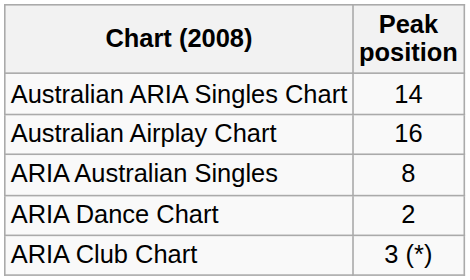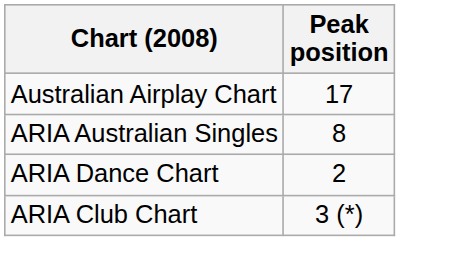 <table class="wikitable sortable">
 <tr>
 <th align="left">Chart (2008)</th>
 <th align="center">Peak<br>position</th>
 </tr>
 <tr>
-<td align="left">Australian ARIA Singles Chart</td>
-<td align="center">14</td>
-</tr>
-<tr>
 <td align="left">Australian Airplay Chart</td>
-<td align="center">16</td>
+<td align="center">17</td>
 </tr>
 <tr>
 <td align="left">ARIA Australian Singles</td>
 <td align="center">8</td>
 </tr>
 <tr>
 <td align="left">ARIA Dance Chart</td>
 <td align="center">2</td>
 </tr>
 <tr>
 <td align="left">ARIA Club Chart</td>
 <td align="center">3 (*)</td>
 </tr>
 </table>
